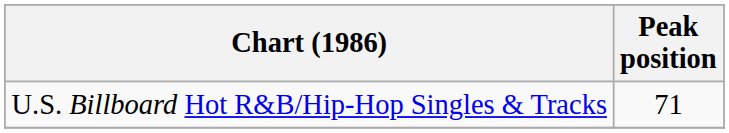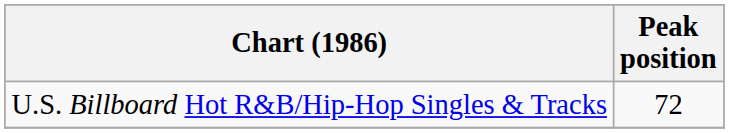 <table class="wikitable">
 <tr>
 <th>Chart (1986)</th>
 <th>Peak<br>position</th>
 </tr>
 <tr>
 <td>U.S. <em>Billboard</em> <a href='#'>Hot R&B/Hip-Hop Singles & Tracks</a></td>
-<td align="center">71</td>
+<td align="center">72</td>
 </tr>
 <tr>
 </tr>
 </table>
